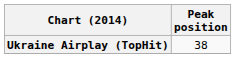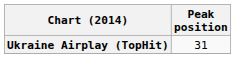 <table class="wikitable plainrowheaders" style="text-align:center">
 <tr>
 <th scope="col">Chart (2014)</th>
 <th scope="col">Peak<br>position</th>
 </tr>
 <tr>
 <th scope="row">Ukraine Airplay (TopHit)</th>
-<td>38</td>
+<td>31</td>
 </tr>
 <tr>
 </tr>
 </table>
